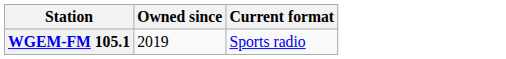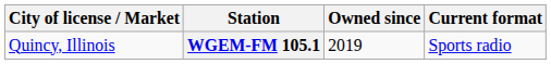 <table class="wikitable">
 <tr>
+<th scope="col">City of license / Market</th>
 <th scope="col">Station</th>
 <th scope="col">Owned since</th>
 <th scope="col">Current format</th>
 </tr>
 <tr>
+<td><a href='#'>Quincy, Illinois</a></td>
 <th scope="row"><a href='#'>WGEM-FM</a> 105.1</th>
 <td>2019</td>
 <td><a href='#'>Sports radio</a></td>
 </tr>
 </table>
